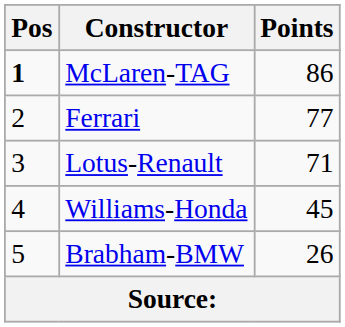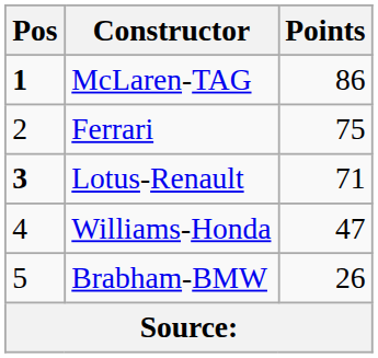 <table class="wikitable" style="font-size: 95%;">
 <tr>
 <th>Pos</th>
 <th>Constructor</th>
 <th>Points</th>
 </tr>
 <tr>
 <td><strong>1</strong></td>
 <td> <a href='#'>McLaren</a>-<a href='#'>TAG</a></td>
 <td style="text-align: right">86</td>
 </tr>
 <tr>
 <td>2</td>
 <td> <a href='#'>Ferrari</a></td>
-<td style="text-align: right">77</td>
+<td style="text-align: right">75</td>
 </tr>
 <tr>
-<td>3</td>
+<td><strong>3</strong></td>
 <td> <a href='#'>Lotus</a>-<a href='#'>Renault</a></td>
 <td style="text-align: right">71</td>
 </tr>
 <tr>
 <td>4</td>
 <td> <a href='#'>Williams</a>-<a href='#'>Honda</a></td>
-<td style="text-align: right">45</td>
+<td style="text-align: right">47</td>
 </tr>
 <tr>
 <td>5</td>
 <td> <a href='#'>Brabham</a>-<a href='#'>BMW</a></td>
 <td style="text-align: right">26</td>
 </tr>
 <tr>
 <th colspan=4>Source: </th>
 </tr>
 </table>
